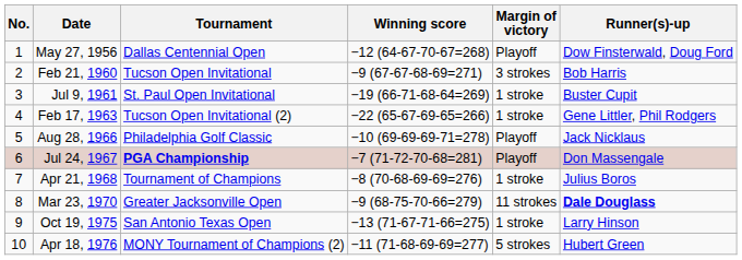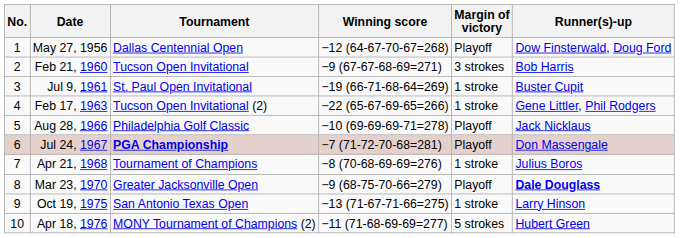 <table class="wikitable" style="font-size:95%;">
 <tr>
 <th>No.</th>
 <th>Date</th>
 <th>Tournament</th>
 <th>Winning score</th>
 <th>Margin of<br>victory</th>
 <th>Runner(s)-up</th>
 </tr>
 <tr>
 <td align=center>1</td>
 <td align=right>May 27, 1956</td>
 <td><a href='#'>Dallas Centennial Open</a></td>
 <td>−12 (64-67-70-67=268)</td>
 <td>Playoff</td>
 <td> <a href='#'>Dow Finsterwald</a>,  <a href='#'>Doug Ford</a></td>
 </tr>
 <tr>
 <td align=center>2</td>
 <td align=right>Feb 21, <a href='#'>1960</a></td>
 <td><a href='#'>Tucson Open Invitational</a></td>
 <td>−9 (67-67-68-69=271)</td>
 <td>3 strokes</td>
 <td> <a href='#'>Bob Harris</a></td>
 </tr>
 <tr>
 <td align=center>3</td>
 <td align=right>Jul 9, <a href='#'>1961</a></td>
 <td><a href='#'>St. Paul Open Invitational</a></td>
 <td>−19 (66-71-68-64=269)</td>
 <td>1 stroke</td>
 <td> <a href='#'>Buster Cupit</a></td>
 </tr>
 <tr>
 <td align=center>4</td>
 <td align=right>Feb 17, <a href='#'>1963</a></td>
 <td><a href='#'>Tucson Open Invitational</a> (2)</td>
 <td>−22 (65-67-69-65=266)</td>
 <td>1 stroke</td>
 <td> <a href='#'>Gene Littler</a>,  <a href='#'>Phil Rodgers</a></td>
 </tr>
 <tr>
 <td align=center>5</td>
 <td align=right>Aug 28, <a href='#'>1966</a></td>
 <td><a href='#'>Philadelphia Golf Classic</a></td>
 <td>−10 (69-69-69-71=278)</td>
 <td>Playoff</td>
 <td> <a href='#'>Jack Nicklaus</a></td>
 </tr>
 <tr style="background:#e5d1cb;">
 <td align=center>6</td>
 <td align=right>Jul 24, <a href='#'>1967</a></td>
 <td><strong><a href='#'>PGA Championship</a></strong></td>
 <td>−7 (71-72-70-68=281)</td>
 <td>Playoff</td>
 <td> <a href='#'>Don Massengale</a></td>
 </tr>
 <tr>
 <td align=center>7</td>
 <td align=right>Apr 21, <a href='#'>1968</a></td>
 <td><a href='#'>Tournament of Champions</a></td>
 <td>−8 (70-68-69-69=276)</td>
 <td>1 stroke</td>
 <td> <a href='#'>Julius Boros</a></td>
 </tr>
 <tr>
 <td align=center>8</td>
 <td align=right>Mar 23, <a href='#'>1970</a></td>
 <td><a href='#'>Greater Jacksonville Open</a></td>
 <td>−9 (68-75-70-66=279)</td>
-<td>11 strokes</td>
+<td>Playoff</td>
 <td><strong> <a href='#'>Dale Douglass</a></strong></td>
 </tr>
 <tr>
 <td align=center>9</td>
 <td align=right>Oct 19, <a href='#'>1975</a></td>
 <td><a href='#'>San Antonio Texas Open</a></td>
 <td>−13 (71-67-71-66=275)</td>
 <td>1 stroke</td>
 <td> <a href='#'>Larry Hinson</a></td>
 </tr>
 <tr>
 <td align=center>10</td>
 <td align=right>Apr 18, <a href='#'>1976</a></td>
 <td><a href='#'>MONY Tournament of Champions</a> (2)</td>
 <td>−11 (71-68-69-69=277)</td>
 <td>5 strokes</td>
 <td> <a href='#'>Hubert Green</a></td>
 </tr>
 </table>
